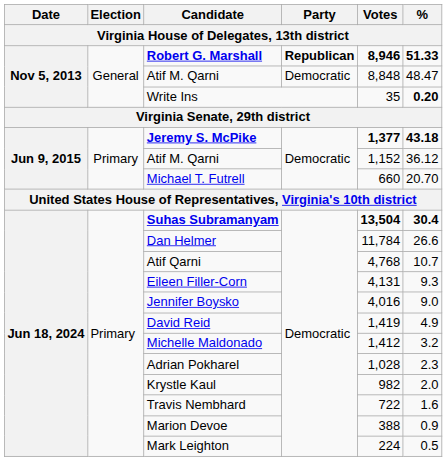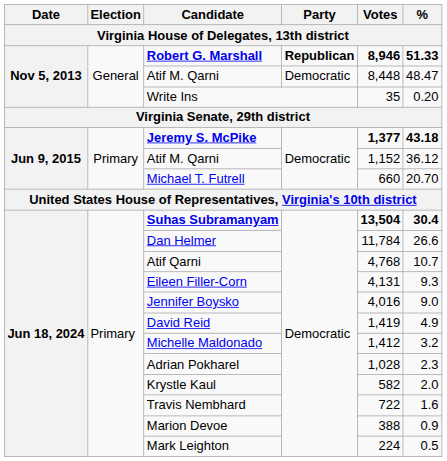 <table class="wikitable">
 <tr>
 <th>Date</th>
 <th>Election</th>
 <th>Candidate</th>
 <th>Party</th>
 <th>Votes</th>
 <th>%</th>
 </tr>
 <tr>
 <th colspan="6">Virginia House of Delegates, 13th district</th>
 </tr>
 <tr>
 <th rowspan="3">Nov 5, 2013</th>
 <td rowspan="3" align="center">General</td>
 <td><strong><a href='#'>Robert G. Marshall</a></strong></td>
 <td><strong>Republican</strong></td>
 <td align="right"><strong>8,946</strong></td>
 <td align="right"><strong>51.33</strong></td>
 </tr>
 <tr>
 <td>Atif M. Qarni</td>
 <td>Democratic</td>
-<td align="right">8,848</td>
+<td align="right">8,448</td>
 <td align="right">48.47</td>
 </tr>
 <tr>
 <td colspan="2">Write Ins</td>
 <td align="right">35</td>
-<td align="right"><strong>0.20</strong></td>
+<td align="right">0.20</td>
 </tr>
 <tr>
 <th colspan="6">Virginia Senate, 29th district</th>
 </tr>
 <tr>
 <th rowspan="3">Jun 9, 2015</th>
 <td rowspan="3" align="center">Primary</td>
 <td><a href='#'><strong>Jeremy S. McPike</strong></a></td>
 <td rowspan="3" >Democratic</td>
 <td align="right"><strong>1,377</strong></td>
 <td align="right"><strong>43.18</strong></td>
 </tr>
 <tr>
 <td>Atif M. Qarni</td>
 <td align="right">1,152</td>
 <td align="right">36.12</td>
 </tr>
 <tr>
 <td><a href='#'>Michael T. Futrell</a></td>
 <td align="right">660</td>
 <td align="right">20.70</td>
 </tr>
 <tr>
 <th colspan="6">United States House of Representatives, <a href='#'>Virginia's 10th district</a></th>
 </tr>
 <tr>
 <th rowspan="12">Jun 18, 2024</th>
 <td rowspan="12">Primary</td>
 <td><strong><a href='#'>Suhas Subramanyam</a></strong></td>
 <td rowspan="12" >Democratic</td>
 <td align="right"><strong>13,504</strong></td>
 <td align="right"><strong>30.4</strong></td>
 </tr>
 <tr>
 <td><a href='#'>Dan Helmer</a></td>
 <td align="right">11,784</td>
 <td align="right">26.6</td>
 </tr>
 <tr>
 <td>Atif Qarni</td>
 <td align="right">4,768</td>
 <td align="right">10.7</td>
 </tr>
 <tr>
 <td><a href='#'>Eileen Filler-Corn</a></td>
 <td align="right">4,131</td>
 <td align="right">9.3</td>
 </tr>
 <tr>
 <td><a href='#'>Jennifer Boysko</a></td>
 <td align="right">4,016</td>
 <td align="right">9.0</td>
 </tr>
 <tr>
 <td><a href='#'>David Reid</a></td>
 <td align="right">1,419</td>
 <td align="right">4.9</td>
 </tr>
 <tr>
 <td><a href='#'>Michelle Maldonado</a></td>
 <td align="right">1,412</td>
 <td align="right">3.2</td>
 </tr>
 <tr>
 <td>Adrian Pokharel</td>
 <td align="right">1,028</td>
 <td align="right">2.3</td>
 </tr>
 <tr>
 <td>Krystle Kaul</td>
-<td align="right">982</td>
+<td align="right">582</td>
 <td align="right">2.0</td>
 </tr>
 <tr>
 <td>Travis Nembhard</td>
 <td align="right">722</td>
 <td align="right">1.6</td>
 </tr>
 <tr>
 <td>Marion Devoe</td>
 <td align="right">388</td>
 <td align="right">0.9</td>
 </tr>
 <tr>
 <td>Mark Leighton</td>
 <td align="right">224</td>
 <td align="right">0.5</td>
 </tr>
 </table>
